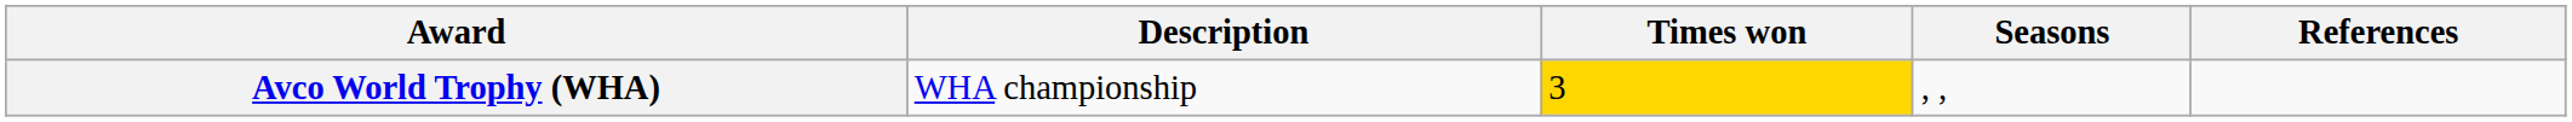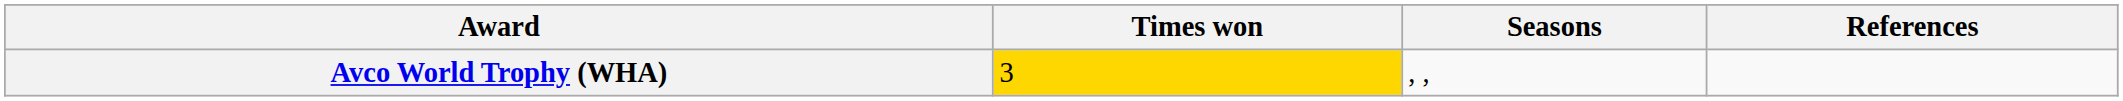 <table class="wikitable" width="75%">
 <tr>
 <th scope="col">Award</th>
-<th scope="col">Description</th>
 <th scope="col">Times won</th>
 <th scope="col">Seasons</th>
 <th scope="col">References</th>
 </tr>
 <tr>
 <th><a href='#'>Avco World Trophy</a> (WHA)</th>
-<td><a href='#'>WHA</a> championship</td>
 <td style="background: gold;">3</td>
 <td>, , </td>
 <td></td>
 </tr>
 </table>
